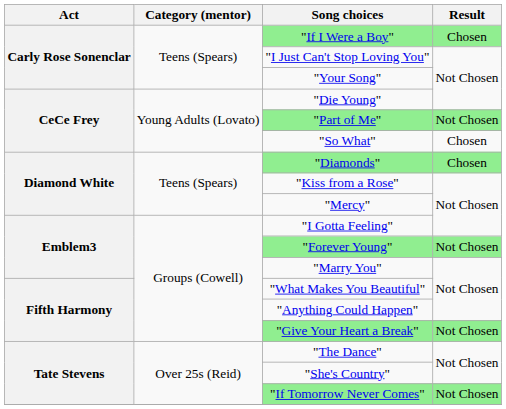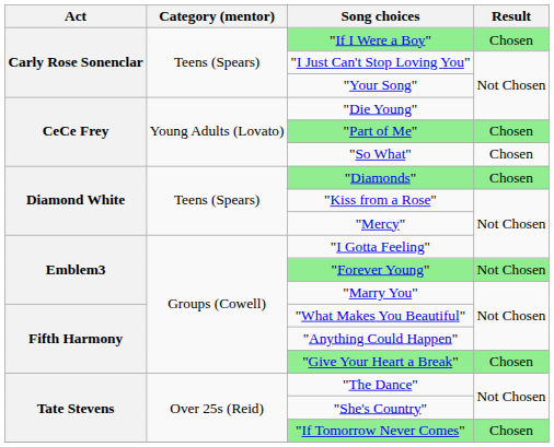 <table class="wikitable plainrowheaders" style="text-align:center;">
 <tr>
 <th scope="col">Act</th>
 <th scope="col">Category (mentor)</th>
 <th>Song choices</th>
 <th>Result</th>
 </tr>
 <tr>
 <th rowspan=3 scope="row">Carly Rose Sonenclar</th>
 <td rowspan=3>Teens (Spears)</td>
 <td style="background:lightgreen;">"<a href='#'>If I Were a Boy</a>"</td>
 <td style="background:lightgreen;">Chosen</td>
 </tr>
 <tr>
 <td>"<a href='#'>I Just Can't Stop Loving You</a>"</td>
 <td rowspan=3>Not Chosen</td>
 </tr>
 <tr>
 <td>"<a href='#'>Your Song</a>"</td>
 </tr>
 <tr>
 <th rowspan=3 scope="row">CeCe Frey</th>
 <td rowspan=3>Young Adults (Lovato)</td>
 <td>"<a href='#'>Die Young</a>"</td>
 </tr>
 <tr style="background:lightgreen;">
 <td>"<a href='#'>Part of Me</a>"</td>
-<td>Not Chosen</td>
+<td>Chosen</td>
 </tr>
 <tr>
 <td>"<a href='#'>So What</a>"</td>
 <td>Chosen</td>
 </tr>
 <tr>
 <th rowspan=3 scope="row">Diamond White</th>
 <td rowspan=3>Teens (Spears)</td>
 <td style="background:lightgreen;">"<a href='#'>Diamonds</a>"</td>
 <td style="background:lightgreen;">Chosen</td>
 </tr>
 <tr>
 <td>"<a href='#'>Kiss from a Rose</a>"</td>
 <td rowspan=3>Not Chosen</td>
 </tr>
 <tr>
 <td>"<a href='#'>Mercy</a>"</td>
 </tr>
 <tr>
 <th rowspan=3 scope="row">Emblem3</th>
 <td rowspan=6>Groups (Cowell)</td>
 <td>"<a href='#'>I Gotta Feeling</a>"</td>
 </tr>
 <tr style="background:lightgreen;">
 <td>"<a href='#'>Forever Young</a>"</td>
 <td>Not Chosen</td>
 </tr>
 <tr>
 <td>"<a href='#'>Marry You</a>"</td>
 <td rowspan=3>Not Chosen</td>
 </tr>
 <tr>
 <th rowspan=3 scope="row">Fifth Harmony</th>
 <td>"<a href='#'>What Makes You Beautiful</a>"</td>
 </tr>
 <tr>
 <td>"<a href='#'>Anything Could Happen</a>"</td>
 </tr>
 <tr style="background:lightgreen;">
 <td>"<a href='#'>Give Your Heart a Break</a>"</td>
-<td>Not Chosen</td>
+<td>Chosen</td>
 </tr>
 <tr>
 <th rowspan=3 scope="row">Tate Stevens</th>
 <td rowspan=3>Over 25s (Reid)</td>
 <td>"<a href='#'>The Dance</a>"</td>
 <td rowspan=2>Not Chosen</td>
 </tr>
 <tr>
 <td>"<a href='#'>She's Country</a>"</td>
 </tr>
 <tr style="background:lightgreen;">
 <td>"<a href='#'>If Tomorrow Never Comes</a>"</td>
-<td>Not Chosen</td>
+<td>Chosen</td>
 </tr>
 <tr>
 </tr>
 </table>
